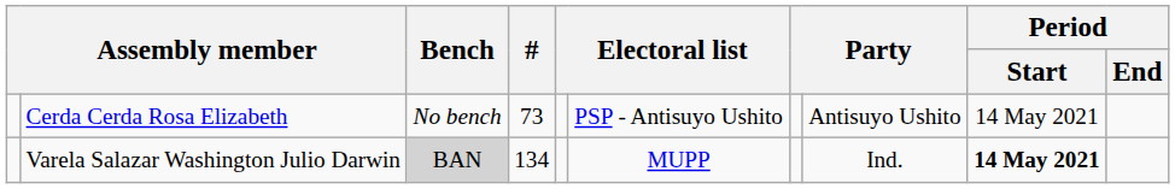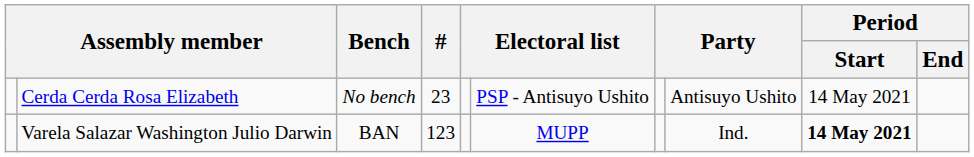 <table class="wikitable sortable" style="text-align:center; margin:auto;">
 <tr>
 <th colspan="2" rowspan="2">Assembly member</th>
 <th rowspan="2">Bench</th>
 <th rowspan="2">#</th>
 <th colspan="2" rowspan="2">Electoral list</th>
 <th colspan="2" rowspan="2">Party</th>
 <th colspan="2">Period</th>
 </tr>
 <tr>
 <th>Start</th>
 <th>End</th>
 </tr>
 <tr>
 <td></td>
 <td align="left"><small><a href='#'>Cerda Cerda Rosa Elizabeth</a></small></td>
 <td><em><small>No bench</small></em></td>
-<td><small>73</small></td>
+<td><small>23</small></td>
 <td></td>
 <td><small><a href='#'>PSP</a> - Antisuyo Ushito</small></td>
 <td></td>
 <td><small>Antisuyo Ushito</small></td>
 <td><small>14 May 2021</small></td>
 <td></td>
 </tr>
 <tr>
 <td></td>
 <td align="left"><small>Varela Salazar Washington Julio Darwin</small></td>
-<td style="background: lightgrey;"><small>BAN</small></td>
-<td><small>134</small></td>
+<td><small>BAN</small></td>
+<td><small>123</small></td>
 <td></td>
 <td><small><a href='#'>MUPP</a></small></td>
 <td></td>
 <td><small>Ind.</small></td>
 <td><strong><small>14 May 2021</small></strong></td>
 <td></td>
 </tr>
 </table>
